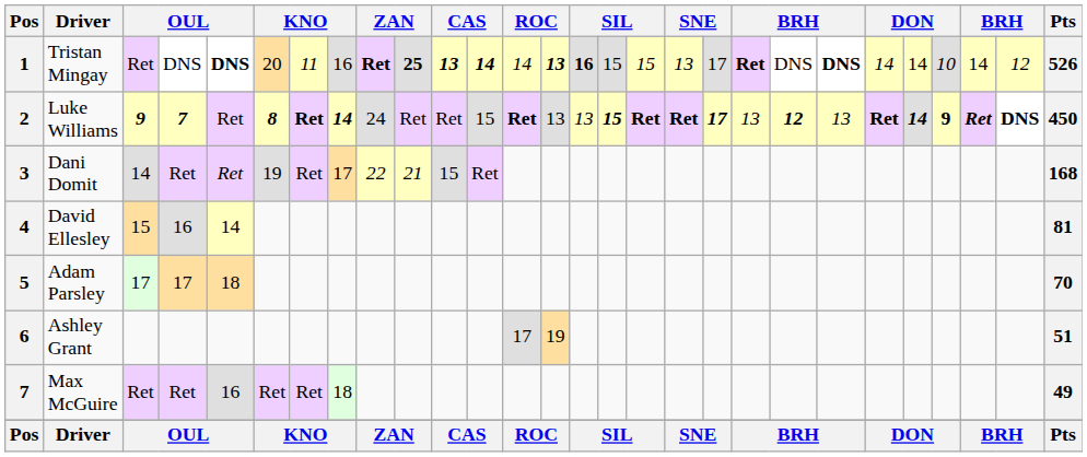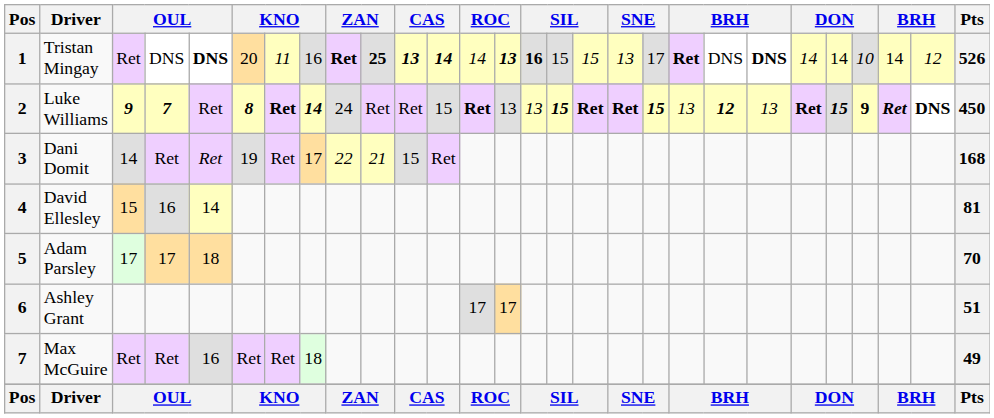 <table class="wikitable" style="font-size: 85%; text-align: center;">
 <tr valign="top">
 <th valign="middle">Pos</th>
 <th valign="middle">Driver</th>
 <th colspan="3"><a href='#'>OUL</a><br></th>
 <th colspan="3"><a href='#'>KNO</a><br></th>
 <th colspan="2"><a href='#'>ZAN</a><br></th>
 <th colspan="2"><a href='#'>CAS</a><br></th>
 <th colspan="2"><a href='#'>ROC</a><br></th>
 <th colspan="3"><a href='#'>SIL</a><br></th>
 <th colspan="2"><a href='#'>SNE</a><br></th>
 <th colspan="3"><a href='#'>BRH</a><br></th>
 <th colspan="3"><a href='#'>DON</a><br></th>
 <th colspan="2"><a href='#'>BRH</a><br></th>
 <th valign="middle">Pts</th>
 </tr>
 <tr>
 <th>1</th>
 <td align=left> Tristan Mingay</td>
 <td style="background:#EFCFFF;">Ret</td>
 <td style="background:#FFFFFF;">DNS</td>
 <td style="background:#FFFFFF;"><strong>DNS</strong></td>
 <td style="background:#FFDF9F;">20</td>
 <td style="background:#FFFFBF;"><em>11</em></td>
 <td style="background:#DFDFDF;">16</td>
 <td style="background:#EFCFFF;"><strong>Ret</strong></td>
 <td style="background:#DFDFDF;"><strong>25</strong></td>
 <td style="background:#FFFFBF;"><strong><em>13</em></strong></td>
 <td style="background:#FFFFBF;"><strong><em>14</em></strong></td>
 <td style="background:#FFFFBF;"><em>14</em></td>
 <td style="background:#FFFFBF;"><strong><em>13</em></strong></td>
 <td style="background:#DFDFDF;"><strong>16</strong></td>
 <td style="background:#DFDFDF;">15</td>
 <td style="background:#FFFFBF;"><em>15</em></td>
 <td style="background:#FFFFBF;"><em>13</em></td>
 <td style="background:#DFDFDF;">17</td>
 <td style="background:#EFCFFF;"><strong>Ret</strong></td>
 <td style="background:#FFFFFF;">DNS</td>
 <td style="background:#FFFFFF;"><strong>DNS</strong></td>
 <td style="background:#FFFFBF;"><em>14</em></td>
 <td style="background:#FFFFBF;">14</td>
 <td style="background:#DFDFDF;"><em>10</em></td>
 <td style="background:#FFFFBF;">14</td>
 <td style="background:#FFFFBF;"><em>12</em></td>
 <th>526</th>
 </tr>
 <tr>
 <th>2</th>
 <td align=left> Luke Williams</td>
 <td style="background:#FFFFBF;"><strong><em>9</em></strong></td>
 <td style="background:#FFFFBF;"><strong><em>7</em></strong></td>
 <td style="background:#EFCFFF;">Ret</td>
 <td style="background:#FFFFBF;"><strong><em>8</em></strong></td>
 <td style="background:#EFCFFF;"><strong>Ret</strong></td>
 <td style="background:#FFFFBF;"><strong><em>14</em></strong></td>
 <td style="background:#DFDFDF;">24</td>
 <td style="background:#EFCFFF;">Ret</td>
 <td style="background:#EFCFFF;">Ret</td>
 <td style="background:#DFDFDF;">15</td>
 <td style="background:#EFCFFF;"><strong>Ret</strong></td>
 <td style="background:#DFDFDF;">13</td>
 <td style="background:#FFFFBF;"><em>13</em></td>
 <td style="background:#FFFFBF;"><strong><em>15</em></strong></td>
 <td style="background:#EFCFFF;"><strong>Ret</strong></td>
 <td style="background:#EFCFFF;"><strong>Ret</strong></td>
-<td style="background:#FFFFBF;"><strong><em>17</em></strong></td>
+<td style="background:#FFFFBF;"><strong><em>15</em></strong></td>
 <td style="background:#FFFFBF;"><em>13</em></td>
 <td style="background:#FFFFBF;"><strong><em>12</em></strong></td>
 <td style="background:#FFFFBF;"><em>13</em></td>
 <td style="background:#EFCFFF;"><strong>Ret</strong></td>
-<td style="background:#DFDFDF;"><strong><em>14</em></strong></td>
+<td style="background:#DFDFDF;"><strong><em>15</em></strong></td>
 <td style="background:#FFFFBF;"><strong>9</strong></td>
 <td style="background:#EFCFFF;"><strong><em>Ret</em></strong></td>
 <td style="background:#FFFFFF;"><strong>DNS</strong></td>
 <th>450</th>
 </tr>
 <tr>
 <th>3</th>
 <td align=left> Dani Domit</td>
 <td style="background:#DFDFDF;">14</td>
 <td style="background:#EFCFFF;">Ret</td>
 <td style="background:#EFCFFF;"><em>Ret</em></td>
 <td style="background:#DFDFDF;">19</td>
 <td style="background:#EFCFFF;">Ret</td>
 <td style="background:#FFDF9F;">17</td>
 <td style="background:#FFFFBF;"><em>22</em></td>
 <td style="background:#FFFFBF;"><em>21</em></td>
 <td style="background:#DFDFDF;">15</td>
 <td style="background:#EFCFFF;">Ret</td>
 <td></td>
 <td></td>
 <td></td>
 <td></td>
 <td></td>
 <td></td>
 <td></td>
 <td></td>
 <td></td>
 <td></td>
 <td></td>
 <td></td>
 <td></td>
 <td></td>
 <td></td>
 <th>168</th>
 </tr>
 <tr>
 <th>4</th>
 <td align=left> David Ellesley</td>
 <td style="background:#FFDF9F;">15</td>
 <td style="background:#DFDFDF;">16</td>
 <td style="background:#FFFFBF;">14</td>
 <td></td>
 <td></td>
 <td></td>
 <td></td>
 <td></td>
 <td></td>
 <td></td>
 <td></td>
 <td></td>
 <td></td>
 <td></td>
 <td></td>
 <td></td>
 <td></td>
 <td></td>
 <td></td>
 <td></td>
 <td></td>
 <td></td>
 <td></td>
 <td></td>
 <td></td>
 <th>81</th>
 </tr>
 <tr>
 <th>5</th>
 <td align=left> Adam Parsley</td>
 <td style="background:#DFFFDF;">17</td>
 <td style="background:#FFDF9F;">17</td>
 <td style="background:#FFDF9F;">18</td>
 <td></td>
 <td></td>
 <td></td>
 <td></td>
 <td></td>
 <td></td>
 <td></td>
 <td></td>
 <td></td>
 <td></td>
 <td></td>
 <td></td>
 <td></td>
 <td></td>
 <td></td>
 <td></td>
 <td></td>
 <td></td>
 <td></td>
 <td></td>
 <td></td>
 <td></td>
 <th>70</th>
 </tr>
 <tr>
 <th>6</th>
 <td align=left> Ashley Grant</td>
 <td></td>
 <td></td>
 <td></td>
 <td></td>
 <td></td>
 <td></td>
 <td></td>
 <td></td>
 <td></td>
 <td></td>
 <td style="background:#DFDFDF;">17</td>
-<td style="background:#FFDF9F;">19</td>
+<td style="background:#FFDF9F;">17</td>
 <td></td>
 <td></td>
 <td></td>
 <td></td>
 <td></td>
 <td></td>
 <td></td>
 <td></td>
 <td></td>
 <td></td>
 <td></td>
 <td></td>
 <td></td>
 <th>51</th>
 </tr>
 <tr>
 <th>7</th>
 <td align=left> Max McGuire</td>
 <td style="background:#EFCFFF;">Ret</td>
 <td style="background:#EFCFFF;">Ret</td>
 <td style="background:#DFDFDF;">16</td>
 <td style="background:#EFCFFF;">Ret</td>
 <td style="background:#EFCFFF;">Ret</td>
 <td style="background:#DFFFDF;">18</td>
 <td></td>
 <td></td>
 <td></td>
 <td></td>
 <td></td>
 <td></td>
 <td></td>
 <td></td>
 <td></td>
 <td></td>
 <td></td>
 <td></td>
 <td></td>
 <td></td>
 <td></td>
 <td></td>
 <td></td>
 <td></td>
 <td></td>
 <th>49</th>
 </tr>
 <tr>
 </tr>
 <tr valign="top">
 <th valign="middle">Pos</th>
 <th valign="middle">Driver</th>
 <th colspan="3"><a href='#'>OUL</a><br></th>
 <th colspan="3"><a href='#'>KNO</a><br></th>
 <th colspan="2"><a href='#'>ZAN</a><br></th>
 <th colspan="2"><a href='#'>CAS</a><br></th>
 <th colspan="2"><a href='#'>ROC</a><br></th>
 <th colspan="3"><a href='#'>SIL</a><br></th>
 <th colspan="2"><a href='#'>SNE</a><br></th>
 <th colspan="3"><a href='#'>BRH</a><br></th>
 <th colspan="3"><a href='#'>DON</a><br></th>
 <th colspan="2"><a href='#'>BRH</a><br></th>
 <th valign="middle">Pts</th>
 </tr>
 </table>
